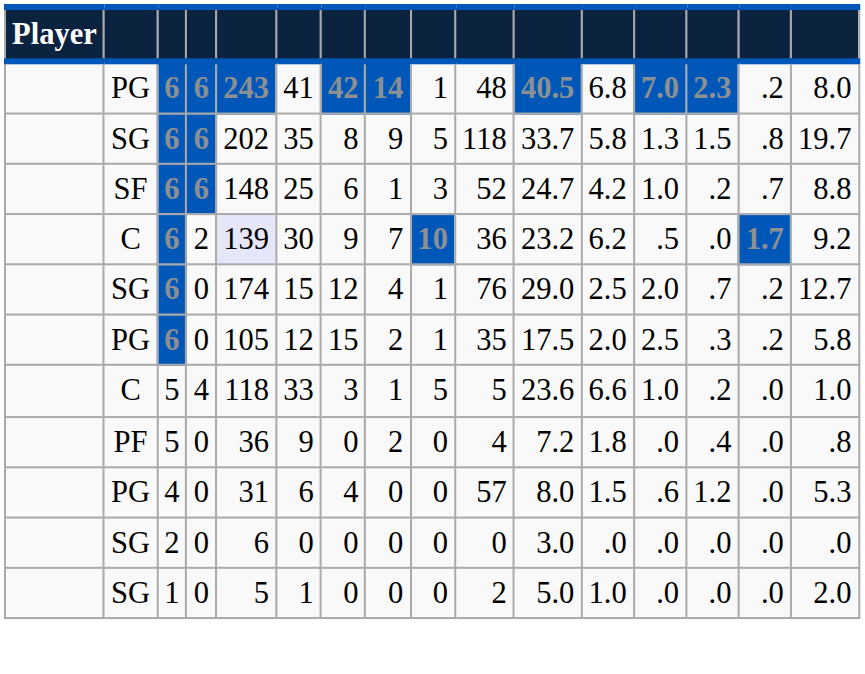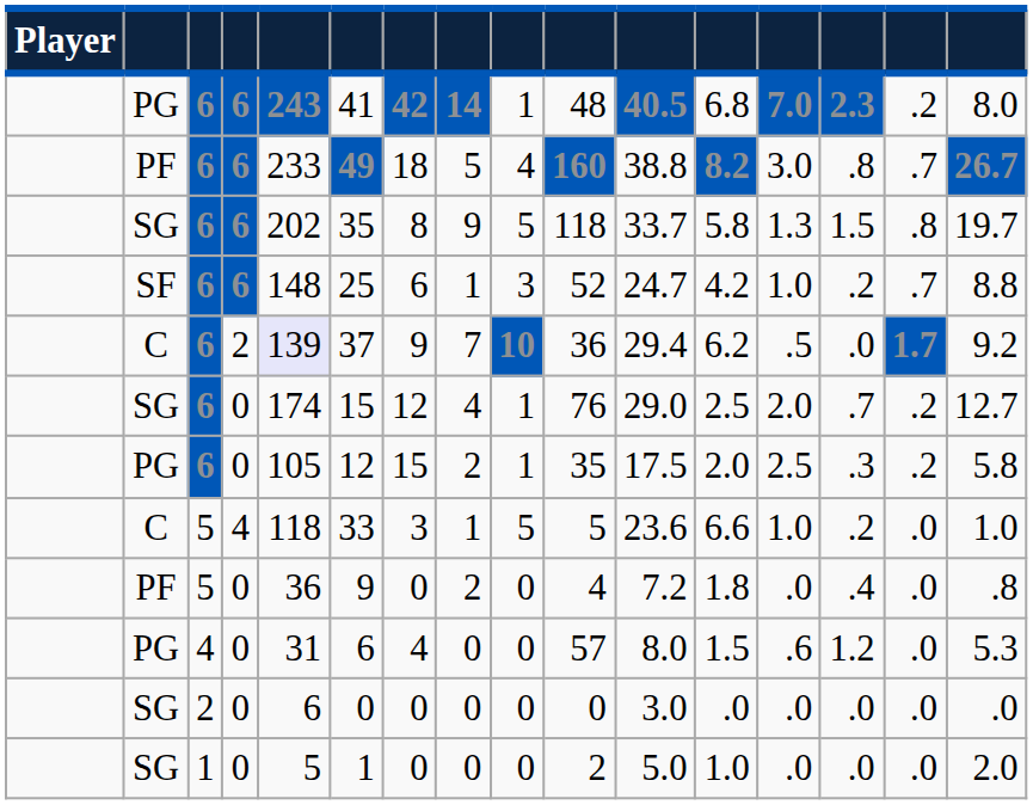 <table class="wikitable sortable" style="font-size: 95%; text-align:right;">
 <tr>
 <th style="background:#0C2340; color:#FFFFFF; border-top:#0057B7 3px solid; border-bottom:#0057B7 3px solid;">Player</th>
 <th style="background:#0C2340; color:#FFFFFF; border-top:#0057B7 3px solid; border-bottom:#0057B7 3px solid;"></th>
 <th style="background:#0C2340; color:#FFFFFF; border-top:#0057B7 3px solid; border-bottom:#0057B7 3px solid;"></th>
 <th style="background:#0C2340; color:#FFFFFF; border-top:#0057B7 3px solid; border-bottom:#0057B7 3px solid;"></th>
 <th style="background:#0C2340; color:#FFFFFF; border-top:#0057B7 3px solid; border-bottom:#0057B7 3px solid;"></th>
 <th style="background:#0C2340; color:#FFFFFF; border-top:#0057B7 3px solid; border-bottom:#0057B7 3px solid;"></th>
 <th style="background:#0C2340; color:#FFFFFF; border-top:#0057B7 3px solid; border-bottom:#0057B7 3px solid;"></th>
 <th style="background:#0C2340; color:#FFFFFF; border-top:#0057B7 3px solid; border-bottom:#0057B7 3px solid;"></th>
 <th style="background:#0C2340; color:#FFFFFF; border-top:#0057B7 3px solid; border-bottom:#0057B7 3px solid;"></th>
 <th style="background:#0C2340; color:#FFFFFF; border-top:#0057B7 3px solid; border-bottom:#0057B7 3px solid;"></th>
 <th style="background:#0C2340; color:#FFFFFF; border-top:#0057B7 3px solid; border-bottom:#0057B7 3px solid;"></th>
 <th style="background:#0C2340; color:#FFFFFF; border-top:#0057B7 3px solid; border-bottom:#0057B7 3px solid;"></th>
 <th style="background:#0C2340; color:#FFFFFF; border-top:#0057B7 3px solid; border-bottom:#0057B7 3px solid;"></th>
 <th style="background:#0C2340; color:#FFFFFF; border-top:#0057B7 3px solid; border-bottom:#0057B7 3px solid;"></th>
 <th style="background:#0C2340; color:#FFFFFF; border-top:#0057B7 3px solid; border-bottom:#0057B7 3px solid;"></th>
 <th style="background:#0C2340; color:#FFFFFF; border-top:#0057B7 3px solid; border-bottom:#0057B7 3px solid;"></th>
 </tr>
 <tr>
 <td style="text-align:left;"></td>
 <td style="text-align:center;">PG</td>
 <td style="background:#0057B7; color:#8D9093;"><strong>6</strong></td>
 <td style="background:#0057B7; color:#8D9093;"><strong>6</strong></td>
 <td style="background:#0057B7; color:#8D9093;"><strong>243</strong></td>
 <td>41</td>
 <td style="background:#0057B7; color:#8D9093;"><strong>42</strong></td>
 <td style="background:#0057B7; color:#8D9093;"><strong>14</strong></td>
 <td>1</td>
 <td>48</td>
 <td style="background:#0057B7; color:#8D9093;"><strong>40.5</strong></td>
 <td>6.8</td>
 <td style="background:#0057B7; color:#8D9093;"><strong>7.0</strong></td>
 <td style="background:#0057B7; color:#8D9093;"><strong>2.3</strong></td>
 <td>.2</td>
 <td>8.0</td>
+</tr>
+<tr>
+<td style="text-align:left;"></td>
+<td style="text-align:center;">PF</td>
+<td style="background:#0057B7; color:#8D9093;"><strong>6</strong></td>
+<td style="background:#0057B7; color:#8D9093;"><strong>6</strong></td>
+<td>233</td>
+<td style="background:#0057B7; color:#8D9093;"><strong>49</strong></td>
+<td>18</td>
+<td>5</td>
+<td>4</td>
+<td style="background:#0057B7; color:#8D9093;"><strong>160</strong></td>
+<td>38.8</td>
+<td style="background:#0057B7; color:#8D9093;"><strong>8.2</strong></td>
+<td>3.0</td>
+<td>.8</td>
+<td>.7</td>
+<td style="background:#0057B7; color:#8D9093;"><strong>26.7</strong></td>
 </tr>
 <tr>
 <td style="text-align:left;"></td>
 <td style="text-align:center;">SG</td>
 <td style="background:#0057B7; color:#8D9093;"><strong>6</strong></td>
 <td style="background:#0057B7; color:#8D9093;"><strong>6</strong></td>
 <td>202</td>
 <td>35</td>
 <td>8</td>
 <td>9</td>
 <td>5</td>
 <td>118</td>
 <td>33.7</td>
 <td>5.8</td>
 <td>1.3</td>
 <td>1.5</td>
 <td>.8</td>
 <td>19.7</td>
 </tr>
 <tr>
 <td style="text-align:left;"></td>
 <td style="text-align:center;">SF</td>
 <td style="background:#0057B7; color:#8D9093;"><strong>6</strong></td>
 <td style="background:#0057B7; color:#8D9093;"><strong>6</strong></td>
 <td>148</td>
 <td>25</td>
 <td>6</td>
 <td>1</td>
 <td>3</td>
 <td>52</td>
 <td>24.7</td>
 <td>4.2</td>
 <td>1.0</td>
 <td>.2</td>
 <td>.7</td>
 <td>8.8</td>
 </tr>
 <tr>
 <td style="text-align:left;"></td>
 <td style="text-align:center;">C</td>
 <td style="background:#0057B7; color:#8D9093;"><strong>6</strong></td>
 <td>2</td>
 <td style="background: lavender;">139</td>
-<td>30</td>
+<td>37</td>
 <td>9</td>
 <td>7</td>
 <td style="background:#0057B7; color:#8D9093;"><strong>10</strong></td>
 <td>36</td>
-<td>23.2</td>
+<td>29.4</td>
 <td>6.2</td>
 <td>.5</td>
 <td>.0</td>
 <td style="background:#0057B7; color:#8D9093;"><strong>1.7</strong></td>
 <td>9.2</td>
 </tr>
 <tr>
 <td style="text-align:left;"></td>
 <td style="text-align:center;">SG</td>
 <td style="background:#0057B7; color:#8D9093;"><strong>6</strong></td>
 <td>0</td>
 <td>174</td>
 <td>15</td>
 <td>12</td>
 <td>4</td>
 <td>1</td>
 <td>76</td>
 <td>29.0</td>
 <td>2.5</td>
 <td>2.0</td>
 <td>.7</td>
 <td>.2</td>
 <td>12.7</td>
 </tr>
 <tr>
 <td style="text-align:left;"></td>
 <td style="text-align:center;">PG</td>
 <td style="background:#0057B7; color:#8D9093;"><strong>6</strong></td>
 <td>0</td>
 <td>105</td>
 <td>12</td>
 <td>15</td>
 <td>2</td>
 <td>1</td>
 <td>35</td>
 <td>17.5</td>
 <td>2.0</td>
 <td>2.5</td>
 <td>.3</td>
 <td>.2</td>
 <td>5.8</td>
 </tr>
 <tr>
 <td style="text-align:left;"></td>
 <td style="text-align:center;">C</td>
 <td>5</td>
 <td>4</td>
 <td>118</td>
 <td>33</td>
 <td>3</td>
 <td>1</td>
 <td>5</td>
 <td>5</td>
 <td>23.6</td>
 <td>6.6</td>
 <td>1.0</td>
 <td>.2</td>
 <td>.0</td>
 <td>1.0</td>
 </tr>
 <tr>
 <td style="text-align:left;"></td>
 <td style="text-align:center;">PF</td>
 <td>5</td>
 <td>0</td>
 <td>36</td>
 <td>9</td>
 <td>0</td>
 <td>2</td>
 <td>0</td>
 <td>4</td>
 <td>7.2</td>
 <td>1.8</td>
 <td>.0</td>
 <td>.4</td>
 <td>.0</td>
 <td>.8</td>
 </tr>
 <tr>
 <td style="text-align:left;"></td>
 <td style="text-align:center;">PG</td>
 <td>4</td>
 <td>0</td>
 <td>31</td>
 <td>6</td>
 <td>4</td>
 <td>0</td>
 <td>0</td>
 <td>57</td>
 <td>8.0</td>
 <td>1.5</td>
 <td>.6</td>
 <td>1.2</td>
 <td>.0</td>
 <td>5.3</td>
 </tr>
 <tr>
 <td style="text-align:left;"></td>
 <td style="text-align:center;">SG</td>
 <td>2</td>
 <td>0</td>
 <td>6</td>
 <td>0</td>
 <td>0</td>
 <td>0</td>
 <td>0</td>
 <td>0</td>
 <td>3.0</td>
 <td>.0</td>
 <td>.0</td>
 <td>.0</td>
 <td>.0</td>
 <td>.0</td>
 </tr>
 <tr>
 <td style="text-align:left;"></td>
 <td style="text-align:center;">SG</td>
 <td>1</td>
 <td>0</td>
 <td>5</td>
 <td>1</td>
 <td>0</td>
 <td>0</td>
 <td>0</td>
 <td>2</td>
 <td>5.0</td>
 <td>1.0</td>
 <td>.0</td>
 <td>.0</td>
 <td>.0</td>
 <td>2.0</td>
 </tr>
 </table>
